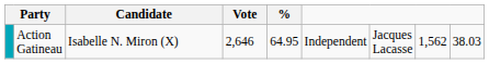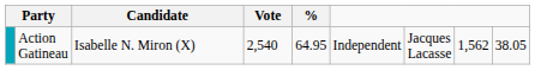 <table class="wikitable">
 <tr>
 <th bgcolor="#DDDDFF" width="100px" colspan="2">Party</th>
 <th bgcolor="#DDDDFF" width="200px">Candidate</th>
 <th bgcolor="#DDDDFF" width="50px">Vote</th>
 <th bgcolor="#DDDDFF" width="30px">%</th>
 </tr>
 <tr>
 <td bgcolor=#00a7ba> </td>
 <td>Action Gatineau</td>
 <td>Isabelle N. Miron (X)</td>
-<td>2,646</td>
+<td>2,540</td>
 <td>64.95<br></td>
 <td>Independent</td>
 <td>Jacques Lacasse</td>
 <td>1,562</td>
-<td>38.03</td>
+<td>38.05</td>
 </tr>
 </table>
